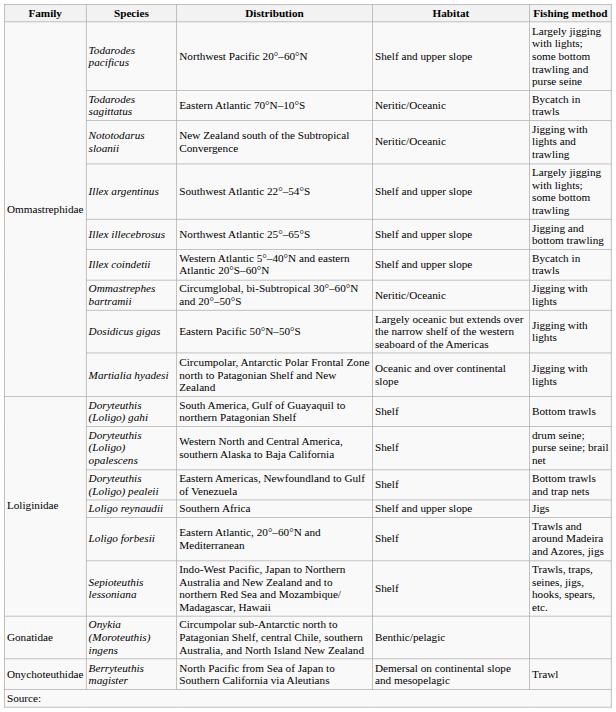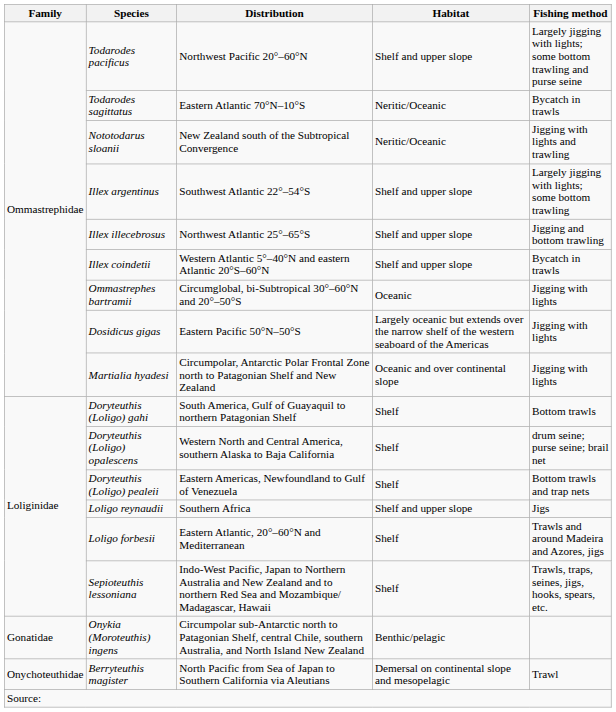 <table class="wikitable">
 <tr>
 <th>Family</th>
 <th>Species</th>
 <th>Distribution</th>
 <th>Habitat</th>
 <th>Fishing method</th>
 </tr>
 <tr>
 <td rowspan="9">Ommastrephidae</td>
 <td><em>Todarodes pacificus</em></td>
 <td>Northwest Pacific 20°–60°N</td>
 <td>Shelf and upper slope</td>
 <td>Largely jigging with lights;<br>some bottom trawling and<br>purse seine</td>
 </tr>
 <tr>
 <td><em>Todarodes sagittatus</em></td>
 <td>Eastern Atlantic 70°N–10°S</td>
 <td>Neritic/Oceanic</td>
 <td>Bycatch in trawls</td>
 </tr>
 <tr>
 <td><em>Nototodarus sloanii</em></td>
 <td>New Zealand south of the Subtropical Convergence</td>
 <td>Neritic/Oceanic</td>
 <td>Jigging with lights and<br>trawling</td>
 </tr>
 <tr>
 <td><em>Illex argentinus</em></td>
 <td>Southwest Atlantic 22°–54°S</td>
 <td>Shelf and upper slope</td>
 <td>Largely jigging with lights;<br>some bottom trawling</td>
 </tr>
 <tr>
 <td><em>Illex illecebrosus</em></td>
 <td>Northwest Atlantic 25°–65°S</td>
 <td>Shelf and upper slope</td>
 <td>Jigging and bottom trawling</td>
 </tr>
 <tr>
 <td><em>Illex coindetii</em></td>
 <td>Western Atlantic 5°–40°N and eastern Atlantic 20°S–60°N</td>
 <td>Shelf and upper slope</td>
 <td>Bycatch in trawls</td>
 </tr>
 <tr>
 <td><em>Ommastrephes bartramii</em></td>
 <td>Circumglobal, bi-Subtropical 30°–60°N and 20°–50°S</td>
-<td>Neritic/Oceanic</td>
+<td>Oceanic</td>
 <td>Jigging with lights</td>
 </tr>
 <tr>
 <td><em>Dosidicus gigas</em></td>
 <td>Eastern Pacific 50°N–50°S</td>
 <td>Largely oceanic but extends over the narrow shelf of the western seaboard of the Americas</td>
 <td>Jigging with lights</td>
 </tr>
 <tr>
 <td><em>Martialia hyadesi</em></td>
 <td>Circumpolar, Antarctic Polar Frontal Zone north to Patagonian Shelf and New Zealand</td>
 <td>Oceanic and over continental slope</td>
 <td>Jigging with lights</td>
 </tr>
 <tr>
 <td rowspan="6">Loliginidae</td>
 <td><em>Doryteuthis (Loligo) gahi</em></td>
 <td>South America, Gulf of Guayaquil to northern Patagonian Shelf</td>
 <td>Shelf</td>
 <td>Bottom trawls</td>
 </tr>
 <tr>
 <td><em>Doryteuthis (Loligo) opalescens</em></td>
 <td>Western North and Central America, southern Alaska to Baja California</td>
 <td>Shelf</td>
 <td>drum seine; purse seine; brail net</td>
 </tr>
 <tr>
 <td><em>Doryteuthis (Loligo) pealeii</em></td>
 <td>Eastern Americas, Newfoundland to Gulf of Venezuela</td>
 <td>Shelf</td>
 <td>Bottom trawls and trap nets</td>
 </tr>
 <tr>
 <td><em>Loligo reynaudii</em></td>
 <td>Southern Africa</td>
 <td>Shelf and upper slope</td>
 <td>Jigs</td>
 </tr>
 <tr>
 <td><em>Loligo forbesii</em></td>
 <td>Eastern Atlantic, 20°–60°N and Mediterranean</td>
 <td>Shelf</td>
 <td>Trawls and around Madeira and Azores, jigs</td>
 </tr>
 <tr>
 <td><em>Sepioteuthis lessoniana</em></td>
 <td>Indo-West Pacific, Japan to Northern Australia and New Zealand and to northern Red Sea and Mozambique/ Madagascar, Hawaii</td>
 <td>Shelf</td>
 <td>Trawls, traps, seines, jigs, hooks, spears, etc.</td>
 </tr>
 <tr>
 <td>Gonatidae</td>
 <td><em>Onykia (Moroteuthis) ingens</em></td>
 <td>Circumpolar sub-Antarctic north to Patagonian Shelf, central Chile, southern Australia, and North Island New Zealand</td>
 <td>Benthic/pelagic</td>
 <td></td>
 </tr>
 <tr>
 <td>Onychoteuthidae</td>
 <td><em>Berryteuthis magister</em></td>
 <td>North Pacific from Sea of Japan to Southern California via Aleutians</td>
 <td>Demersal on continental slope and mesopelagic</td>
 <td>Trawl</td>
 </tr>
 <tr>
 <td colspan="5">Source: </td>
 </tr>
 </table>
